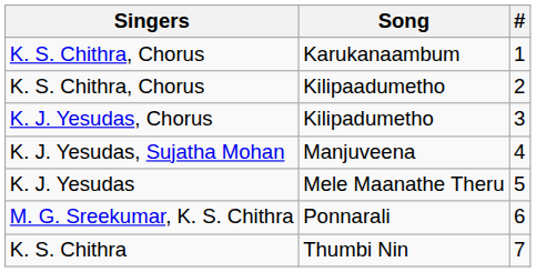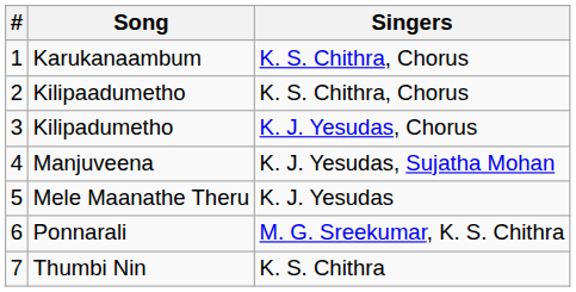 <table class="wikitable">
 <tr>
+<th>#</th>
+<th>Song</th>
 <th>Singers</th>
-<th>Song</th>
-<th>#</th>
 </tr>
 <tr>
+<td>1</td>
+<td>Karukanaambum</td>
 <td><a href='#'>K. S. Chithra</a>, Chorus</td>
-<td>Karukanaambum</td>
-<td>1</td>
 </tr>
 <tr>
+<td>2</td>
+<td>Kilipaadumetho</td>
 <td>K. S. Chithra, Chorus</td>
-<td>Kilipaadumetho</td>
-<td>2</td>
 </tr>
 <tr>
+<td>3</td>
+<td>Kilipadumetho</td>
 <td><a href='#'>K. J. Yesudas</a>, Chorus</td>
-<td>Kilipadumetho</td>
-<td>3</td>
 </tr>
 <tr>
+<td>4</td>
+<td>Manjuveena</td>
 <td>K. J. Yesudas, <a href='#'>Sujatha Mohan</a></td>
-<td>Manjuveena</td>
-<td>4</td>
 </tr>
 <tr>
+<td>5</td>
+<td>Mele Maanathe Theru</td>
 <td>K. J. Yesudas</td>
-<td>Mele Maanathe Theru</td>
-<td>5</td>
 </tr>
 <tr>
+<td>6</td>
+<td>Ponnarali</td>
 <td><a href='#'>M. G. Sreekumar</a>, K. S. Chithra</td>
-<td>Ponnarali</td>
-<td>6</td>
 </tr>
 <tr>
+<td>7</td>
+<td>Thumbi Nin</td>
 <td>K. S. Chithra</td>
-<td>Thumbi Nin</td>
-<td>7</td>
 </tr>
 </table>
